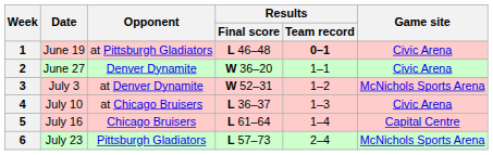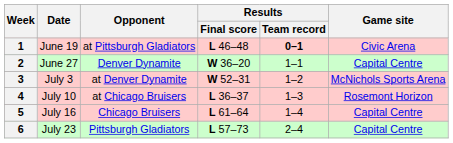 <table class="wikitable" style="font-size: 92%">
 <tr>
 <th rowspan="2">Week</th>
 <th rowspan="2">Date</th>
 <th rowspan="2">Opponent</th>
 <th colspan="2">Results</th>
 <th rowspan="2">Game site</th>
 </tr>
 <tr>
 <th>Final score</th>
 <th>Team record</th>
 </tr>
 <tr style="background:#fcc">
 <th>1</th>
 <td style="text-align:center;">June 19</td>
 <td style="text-align:center;">at <a href='#'>Pittsburgh Gladiators</a></td>
 <td style="text-align:center;"><strong>L</strong> 46–48</td>
 <td style="text-align:center;"><strong>0–1</strong></td>
 <td style="text-align:center;"><a href='#'>Civic Arena</a></td>
 </tr>
 <tr style="background:#cfc">
 <th>2</th>
 <td style="text-align:center;">June 27</td>
 <td style="text-align:center;"><a href='#'>Denver Dynamite</a></td>
 <td style="text-align:center;"><strong>W</strong> 36–20</td>
 <td style="text-align:center;">1–1</td>
-<td style="text-align:center;"><a href='#'>Civic Arena</a></td>
+<td style="text-align:center;"><a href='#'>Capital Centre</a></td>
 </tr>
 <tr style="background:#fcc">
 <th>3</th>
 <td style="text-align:center;">July 3</td>
 <td style="text-align:center;">at <a href='#'>Denver Dynamite</a></td>
 <td style="text-align:center;"><strong>W</strong> 52–31</td>
 <td style="text-align:center;">1–2</td>
 <td style="text-align:center;"><a href='#'>McNichols Sports Arena</a></td>
 </tr>
 <tr style="background:#fcc">
 <th>4</th>
 <td style="text-align:center;">July 10</td>
 <td style="text-align:center;">at <a href='#'>Chicago Bruisers</a></td>
 <td style="text-align:center;"><strong>L</strong> 36–37</td>
 <td style="text-align:center;">1–3</td>
-<td style="text-align:center;"><a href='#'>Civic Arena</a></td>
+<td style="text-align:center;"><a href='#'>Rosemont Horizon</a></td>
 </tr>
 <tr style="background:#fcc">
 <th>5</th>
 <td style="text-align:center;">July 16</td>
 <td style="text-align:center;"><a href='#'>Chicago Bruisers</a></td>
 <td style="text-align:center;"><strong>L</strong> 61–64</td>
 <td style="text-align:center;">1–4</td>
 <td style="text-align:center;"><a href='#'>Capital Centre</a></td>
 </tr>
 <tr style="background:#cfc">
 <th>6</th>
 <td style="text-align:center;">July 23</td>
 <td style="text-align:center;"><a href='#'>Pittsburgh Gladiators</a></td>
 <td style="text-align:center;"><strong>L</strong> 57–73</td>
 <td style="text-align:center;">2–4</td>
-<td style="text-align:center;"><a href='#'>McNichols Sports Arena</a></td>
+<td style="text-align:center;"><a href='#'>Capital Centre</a></td>
 </tr>
 </table>
